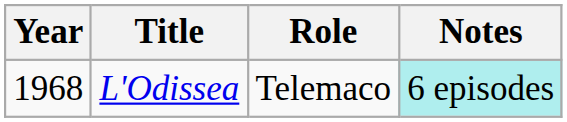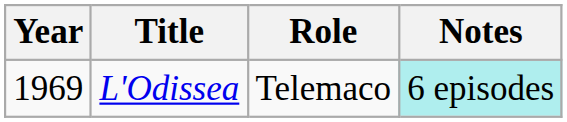 <table class="wikitable sortable">
 <tr>
 <th>Year</th>
 <th>Title</th>
 <th>Role</th>
 <th class="unsortable">Notes</th>
 </tr>
 <tr>
-<td>1968</td>
+<td>1969</td>
 <td><em><a href='#'>L'Odissea</a></em></td>
 <td>Telemaco</td>
 <td style="background: paleturquoise;">6 episodes</td>
 </tr>
 </table>
